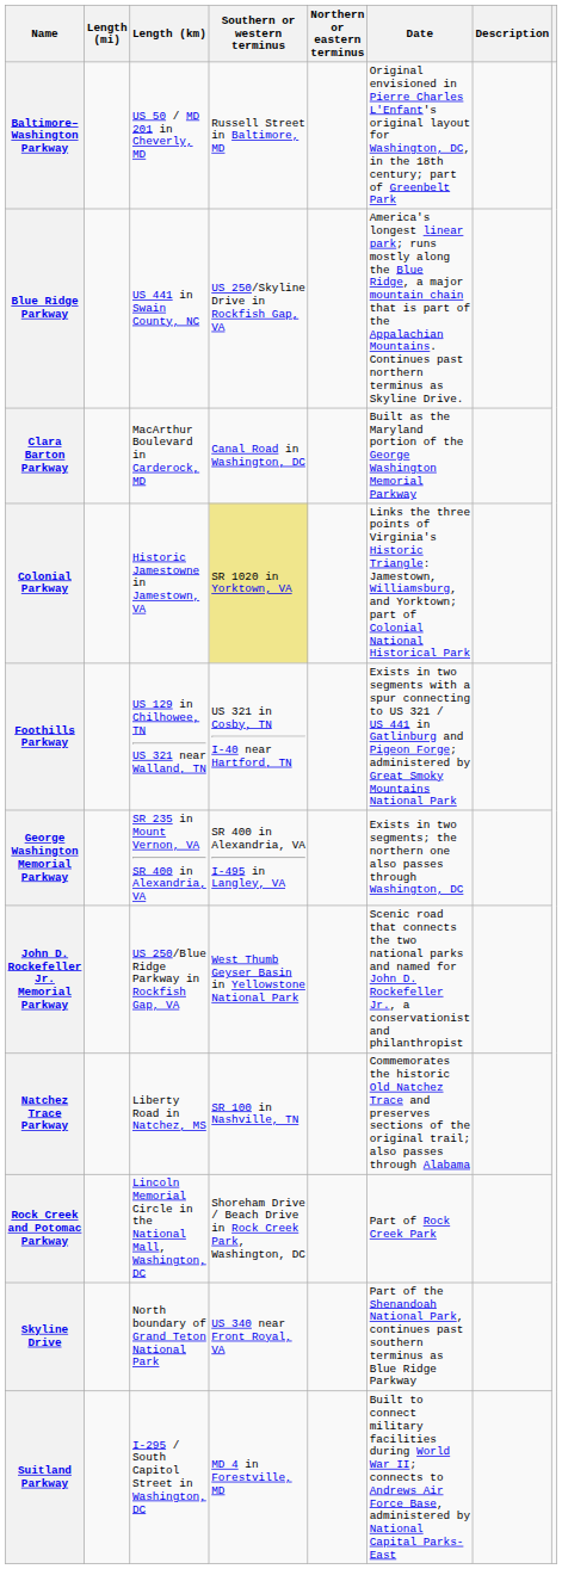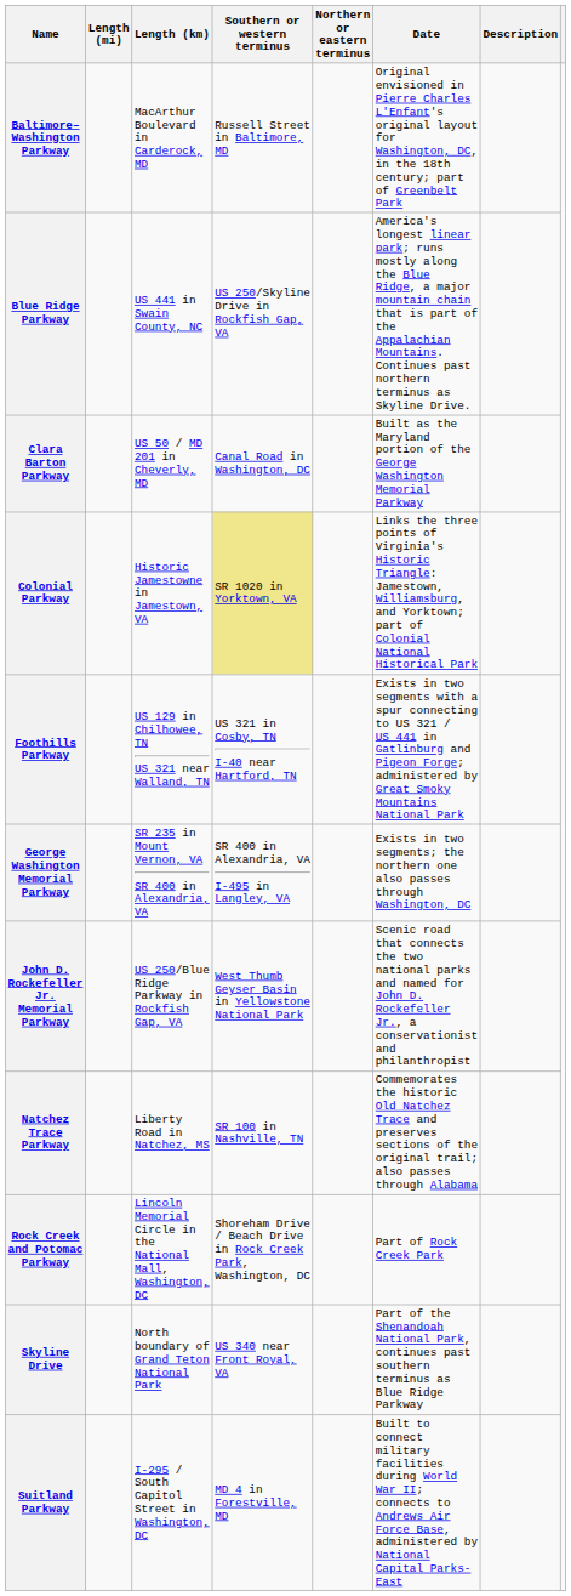 <table class="wikitable sortable plainrowheaders">
 <tr>
 <th scope="col">Name</th>
 <th scope="col">Length (mi)</th>
 <th scope="col">Length (km)</th>
 <th scope="col" class="unsortable">Southern or western terminus</th>
 <th scope="col" class="unsortable">Northern or eastern terminus</th>
 <th scope="col">Date</th>
 <th scope="col" class="unsortable">Description</th>
 <th scope="col" class="unsortable"></th>
 </tr>
 <tr>
 <th scope="row"><a href='#'>Baltimore–Washington Parkway</a></th>
 <td></td>
-<td><a href='#'>US 50</a> / <a href='#'>MD 201</a> in <a href='#'>Cheverly, MD</a></td>
+<td>MacArthur Boulevard in <a href='#'>Carderock, MD</a></td>
 <td>Russell Street in <a href='#'>Baltimore, MD</a></td>
 <td></td>
 <td>Original envisioned in <a href='#'>Pierre Charles L'Enfant</a>'s original layout for <a href='#'>Washington, DC</a>, in the 18th century; part of <a href='#'>Greenbelt Park</a></td>
 <td></td>
 </tr>
 <tr>
 <th scope="row"><a href='#'>Blue Ridge Parkway</a></th>
 <td></td>
 <td><a href='#'>US 441</a> in <a href='#'>Swain County, NC</a></td>
 <td><a href='#'>US 250</a>/Skyline Drive in <a href='#'>Rockfish Gap, VA</a></td>
 <td></td>
 <td>America's longest <a href='#'>linear park</a>; runs mostly along the <a href='#'>Blue Ridge</a>, a major <a href='#'>mountain chain</a> that is part of the <a href='#'>Appalachian Mountains</a>.  Continues past northern terminus as Skyline Drive.</td>
 <td></td>
 </tr>
 <tr>
 <th scope="row"><a href='#'>Clara Barton Parkway</a></th>
 <td></td>
-<td>MacArthur Boulevard in <a href='#'>Carderock, MD</a></td>
+<td><a href='#'>US 50</a> / <a href='#'>MD 201</a> in <a href='#'>Cheverly, MD</a></td>
 <td><a href='#'>Canal Road</a> in <a href='#'>Washington, DC</a></td>
 <td></td>
 <td>Built as the Maryland portion of the <a href='#'>George Washington Memorial Parkway</a></td>
 <td></td>
 </tr>
 <tr>
 <th scope="row"><a href='#'>Colonial Parkway</a></th>
 <td></td>
 <td><a href='#'>Historic Jamestowne</a> in <a href='#'>Jamestown, VA</a></td>
 <td style="background: khaki;">SR 1020 in <a href='#'>Yorktown, VA</a></td>
 <td></td>
 <td>Links the three points of Virginia's <a href='#'>Historic Triangle</a>: Jamestown, <a href='#'>Williamsburg</a>, and Yorktown; part of <a href='#'>Colonial National Historical Park</a></td>
 <td></td>
 </tr>
 <tr>
 <th scope="row"><a href='#'>Foothills Parkway</a></th>
 <td></td>
 <td><a href='#'>US 129</a> in <a href='#'> Chilhowee, TN</a><hr> <a href='#'>US 321</a> near <a href='#'>Walland, TN</a></td>
 <td>US 321 in <a href='#'>Cosby, TN</a><hr> <a href='#'>I-40</a> near <a href='#'>Hartford, TN</a></td>
 <td></td>
 <td>Exists in two segments with a spur connecting to  US 321 / <a href='#'>US 441</a> in <a href='#'>Gatlinburg</a> and <a href='#'>Pigeon Forge</a>; administered by <a href='#'>Great Smoky Mountains National Park</a></td>
 <td></td>
 </tr>
 <tr>
 <th scope="row"><a href='#'>George Washington Memorial Parkway</a></th>
 <td></td>
 <td><a href='#'>SR 235</a> in <a href='#'>Mount Vernon, VA</a><hr> <a href='#'>SR 400</a> in <a href='#'>Alexandria, VA</a></td>
 <td>SR 400 in Alexandria, VA<hr> <a href='#'>I-495</a> in <a href='#'>Langley, VA</a></td>
 <td></td>
 <td>Exists in two segments; the northern one also passes through <a href='#'>Washington, DC</a></td>
 <td></td>
 </tr>
 <tr>
 <th scope="row"><a href='#'>John D. Rockefeller Jr. Memorial Parkway</a></th>
 <td></td>
 <td><a href='#'>US 250</a>/Blue Ridge Parkway in <a href='#'>Rockfish Gap, VA</a></td>
 <td><a href='#'>West Thumb Geyser Basin</a> in <a href='#'>Yellowstone National Park</a></td>
 <td></td>
 <td>Scenic road that connects the two national parks and named for <a href='#'>John D. Rockefeller Jr.</a>, a conservationist and philanthropist</td>
 <td></td>
 </tr>
 <tr>
 <th scope="row"><a href='#'>Natchez Trace Parkway</a></th>
 <td></td>
 <td>Liberty Road in <a href='#'>Natchez, MS</a></td>
 <td><a href='#'>SR 100</a> in <a href='#'>Nashville, TN</a></td>
 <td></td>
 <td>Commemorates the historic <a href='#'>Old Natchez Trace</a> and preserves sections of the original trail; also passes through <a href='#'>Alabama</a></td>
 <td></td>
 </tr>
 <tr>
 <th scope="row"><a href='#'>Rock Creek and Potomac Parkway</a></th>
 <td></td>
 <td><a href='#'>Lincoln Memorial</a> Circle in the <a href='#'>National Mall</a>, <a href='#'>Washington, DC</a></td>
 <td>Shoreham Drive / Beach Drive in <a href='#'>Rock Creek Park</a>, Washington, DC</td>
 <td></td>
 <td>Part of <a href='#'>Rock Creek Park</a></td>
 <td></td>
 </tr>
 <tr>
 <th scope="row"><a href='#'>Skyline Drive</a></th>
 <td></td>
 <td>North boundary of <a href='#'>Grand Teton National Park</a></td>
 <td><a href='#'>US 340</a> near <a href='#'>Front Royal, VA</a></td>
 <td></td>
 <td>Part of the <a href='#'>Shenandoah National Park</a>, continues past southern terminus as Blue Ridge Parkway</td>
 <td></td>
 </tr>
 <tr>
 <th scope="row"><a href='#'>Suitland Parkway</a></th>
 <td></td>
 <td><a href='#'>I-295</a> / South Capitol Street in <a href='#'>Washington, DC</a></td>
 <td><a href='#'>MD 4</a> in <a href='#'>Forestville, MD</a></td>
 <td></td>
 <td>Built to connect military facilities during <a href='#'>World War II</a>; connects to <a href='#'>Andrews Air Force Base</a>, administered by <a href='#'>National Capital Parks-East</a></td>
 <td></td>
 </tr>
 </table>
